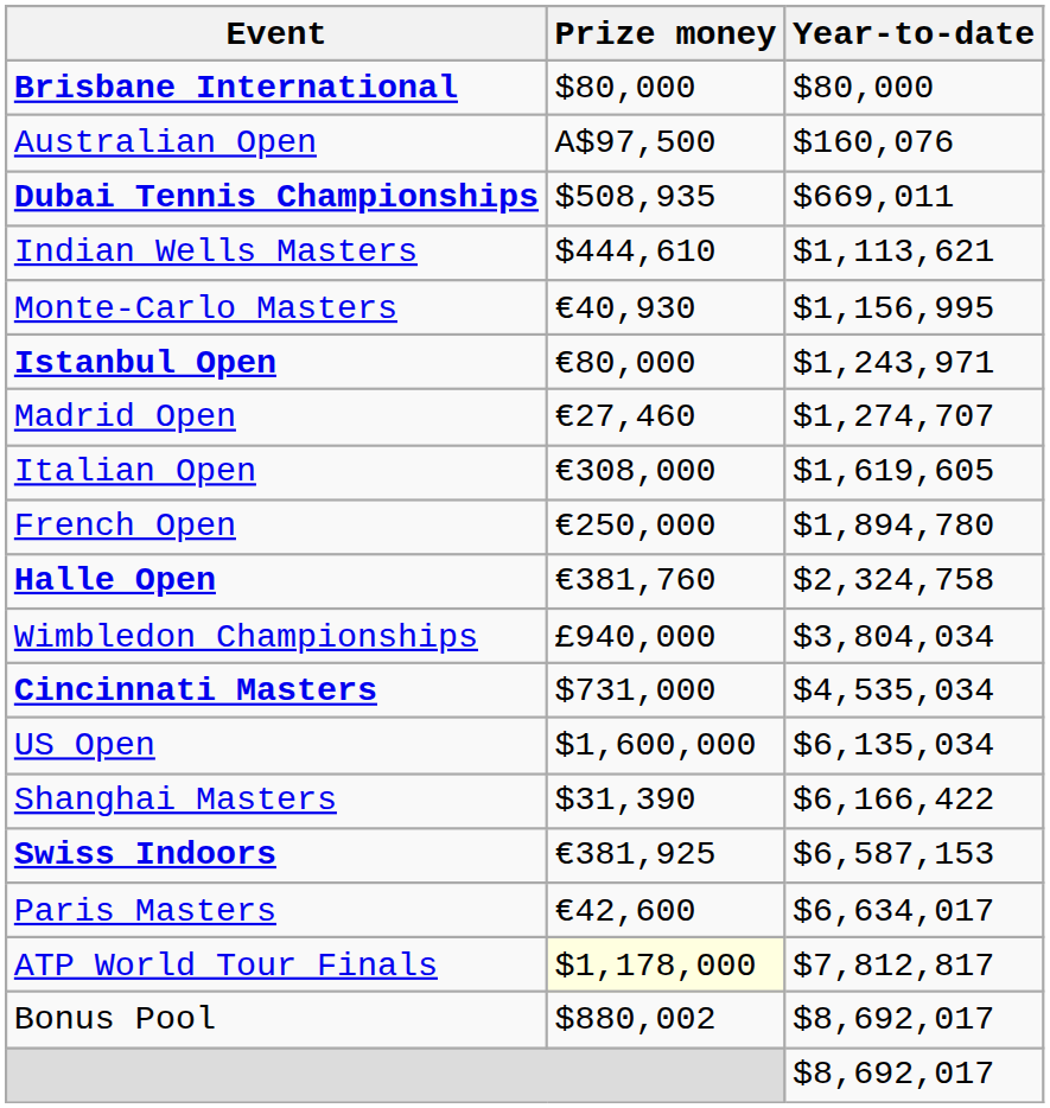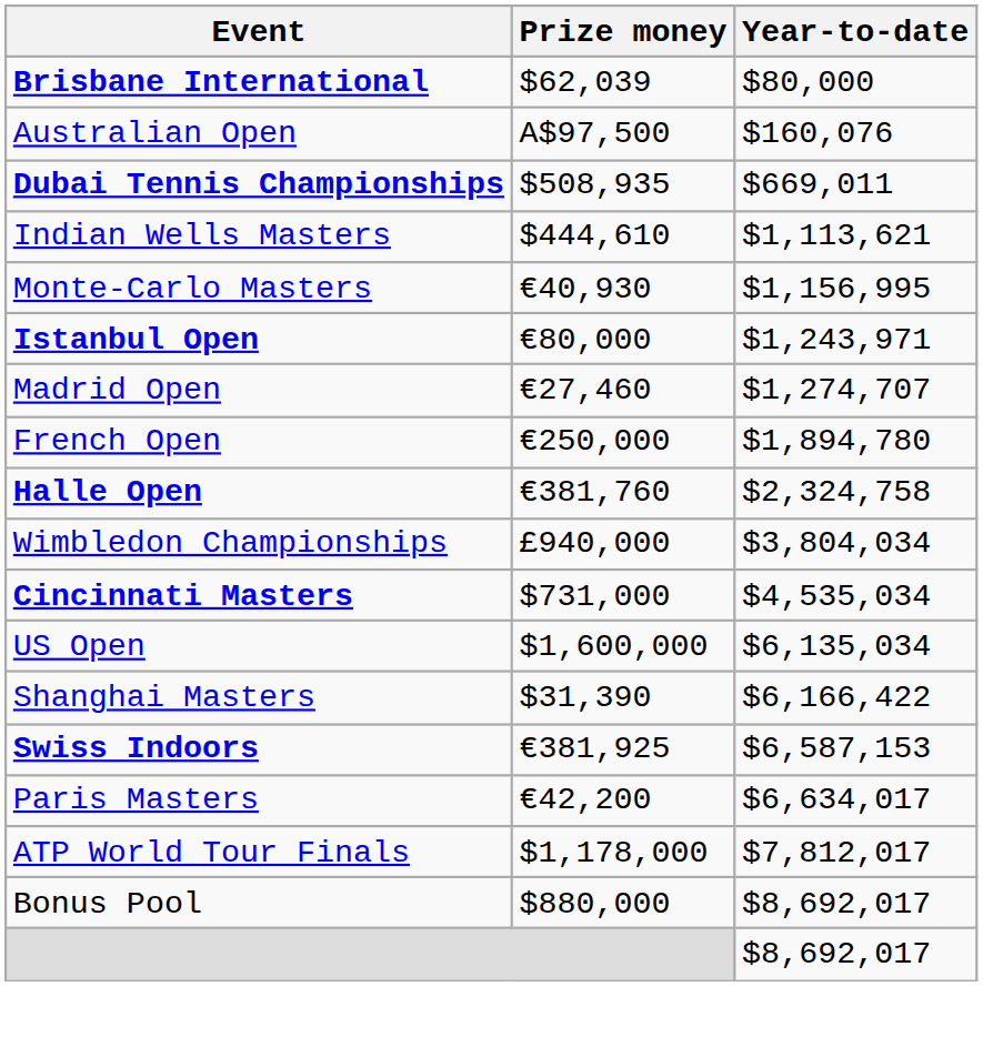 <table class="wikitable sortable">
 <tr>
 <th>Event</th>
 <th>Prize money</th>
 <th>Year-to-date</th>
 </tr>
 <tr>
 <td><strong><a href='#'>Brisbane International</a></strong></td>
-<td>$80,000</td>
+<td>$62,039</td>
 <td>$80,000</td>
 </tr>
 <tr>
 <td><a href='#'>Australian Open</a></td>
 <td>A$97,500</td>
 <td>$160,076</td>
 </tr>
 <tr>
 <td><strong><a href='#'>Dubai Tennis Championships</a></strong></td>
 <td>$508,935 </td>
 <td>$669,011</td>
 </tr>
 <tr>
 <td><a href='#'>Indian Wells Masters</a></td>
 <td>$444,610 </td>
 <td>$1,113,621</td>
 </tr>
 <tr>
 <td><a href='#'>Monte-Carlo Masters</a></td>
 <td>€40,930</td>
 <td>$1,156,995</td>
 </tr>
 <tr>
 <td><strong><a href='#'>Istanbul Open</a></strong></td>
 <td>€80,000</td>
 <td>$1,243,971</td>
 </tr>
 <tr>
 <td><a href='#'>Madrid Open</a></td>
 <td>€27,460</td>
 <td>$1,274,707</td>
-</tr>
-<tr>
-<td><a href='#'>Italian Open</a></td>
-<td>€308,000</td>
-<td>$1,619,605</td>
 </tr>
 <tr>
 <td><a href='#'>French Open</a></td>
 <td>€250,000</td>
 <td>$1,894,780</td>
 </tr>
 <tr>
 <td><strong><a href='#'>Halle Open</a></strong></td>
 <td>€381,760</td>
 <td>$2,324,758</td>
 </tr>
 <tr>
 <td><a href='#'>Wimbledon Championships</a></td>
 <td>£940,000</td>
 <td>$3,804,034</td>
 </tr>
 <tr>
 <td><strong><a href='#'>Cincinnati Masters</a></strong></td>
 <td>$731,000</td>
 <td>$4,535,034</td>
 </tr>
 <tr>
 <td><a href='#'>US Open</a></td>
 <td>$1,600,000</td>
 <td>$6,135,034</td>
 </tr>
 <tr>
 <td><a href='#'>Shanghai Masters</a></td>
 <td>$31,390</td>
 <td>$6,166,422</td>
 </tr>
 <tr>
 <td><strong><a href='#'>Swiss Indoors</a></strong></td>
 <td>€381,925</td>
 <td>$6,587,153</td>
 </tr>
 <tr>
 <td><a href='#'>Paris Masters</a></td>
-<td>€42,600</td>
+<td>€42,200</td>
 <td>$6,634,017</td>
 </tr>
 <tr>
 <td><a href='#'>ATP World Tour Finals</a></td>
-<td style="background: lightyellow;">$1,178,000</td>
-<td>$7,812,817</td>
+<td>$1,178,000</td>
+<td>$7,812,017</td>
 </tr>
 <tr>
 <td>Bonus Pool</td>
-<td>$880,002</td>
+<td>$880,000</td>
 <td>$8,692,017</td>
 </tr>
 <tr class="sortbottom">
 <td colspan=2 bgcolor=#DCDCDC></td>
 <td>$8,692,017 </td>
 </tr>
 </table>
